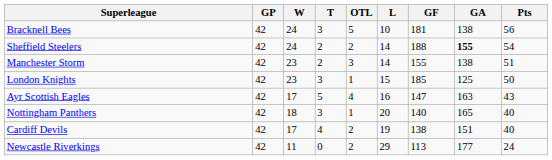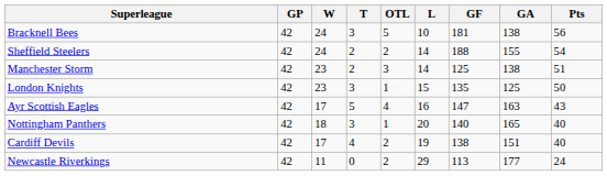 <table class="wikitable">
 <tr>
 <th width="40%">Superleague</th>
 <th width="5%">GP</th>
 <th width="5%">W</th>
 <th width="5%">T</th>
 <th width="5%">OTL</th>
 <th width="5%">L</th>
 <th width="7.5%">GF</th>
 <th width="7.5%">GA</th>
 <th width="7.5%">Pts</th>
 </tr>
 <tr>
 <td><a href='#'>Bracknell Bees</a></td>
 <td>42</td>
 <td>24</td>
 <td>3</td>
 <td>5</td>
 <td>10</td>
 <td>181</td>
 <td>138</td>
 <td>56</td>
 </tr>
 <tr>
 <td><a href='#'>Sheffield Steelers</a></td>
 <td>42</td>
 <td>24</td>
 <td>2</td>
 <td>2</td>
 <td>14</td>
 <td>188</td>
-<td><strong>155</strong></td>
+<td>155</td>
 <td>54</td>
 </tr>
 <tr>
 <td><a href='#'>Manchester Storm</a></td>
 <td>42</td>
 <td>23</td>
 <td>2</td>
 <td>3</td>
 <td>14</td>
-<td>155</td>
+<td>125</td>
 <td>138</td>
 <td>51</td>
 </tr>
 <tr>
 <td><a href='#'>London Knights</a></td>
 <td>42</td>
 <td>23</td>
 <td>3</td>
 <td>1</td>
 <td>15</td>
-<td>185</td>
+<td>135</td>
 <td>125</td>
 <td>50</td>
 </tr>
 <tr>
 <td><a href='#'>Ayr Scottish Eagles</a></td>
 <td>42</td>
 <td>17</td>
 <td>5</td>
 <td>4</td>
 <td>16</td>
 <td>147</td>
 <td>163</td>
 <td>43</td>
 </tr>
 <tr>
 <td><a href='#'>Nottingham Panthers</a></td>
 <td>42</td>
 <td>18</td>
 <td>3</td>
 <td>1</td>
 <td>20</td>
 <td>140</td>
 <td>165</td>
 <td>40</td>
 </tr>
 <tr>
 <td><a href='#'>Cardiff Devils</a></td>
 <td>42</td>
 <td>17</td>
 <td>4</td>
 <td>2</td>
 <td>19</td>
 <td>138</td>
 <td>151</td>
 <td>40</td>
 </tr>
 <tr>
 <td><a href='#'>Newcastle Riverkings</a></td>
 <td>42</td>
 <td>11</td>
 <td>0</td>
 <td>2</td>
 <td>29</td>
 <td>113</td>
 <td>177</td>
 <td>24</td>
 </tr>
 </table>
